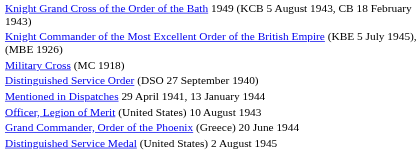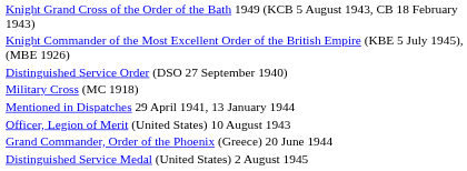 <table>
 <tr>
 <td></td>
 <td><a href='#'>Knight Grand Cross of the Order of the Bath</a> 1949 (KCB 5 August 1943, CB 18 February 1943)</td>
 </tr>
 <tr>
 <td></td>
 <td><a href='#'>Knight Commander of the Most Excellent Order of the British Empire</a> (KBE 5 July 1945), (MBE 1926)</td>
 </tr>
 <tr>
 <td></td>
-<td><a href='#'>Military Cross</a> (MC 1918)</td>
+<td><a href='#'>Distinguished Service Order</a> (DSO 27 September 1940)</td>
 </tr>
 <tr>
 <td></td>
-<td><a href='#'>Distinguished Service Order</a> (DSO 27 September 1940)</td>
+<td><a href='#'>Military Cross</a> (MC 1918)</td>
 </tr>
 <tr>
 <td></td>
 <td><a href='#'>Mentioned in Dispatches</a> 29 April 1941, 13 January 1944</td>
 </tr>
 <tr>
 <td></td>
 <td><a href='#'>Officer, Legion of Merit</a> (United States) 10 August 1943</td>
 </tr>
 <tr>
 <td></td>
 <td><a href='#'>Grand Commander, Order of the Phoenix</a> (Greece) 20 June 1944</td>
 </tr>
 <tr>
 <td></td>
 <td><a href='#'>Distinguished Service Medal</a> (United States) 2 August 1945</td>
 </tr>
 </table>
